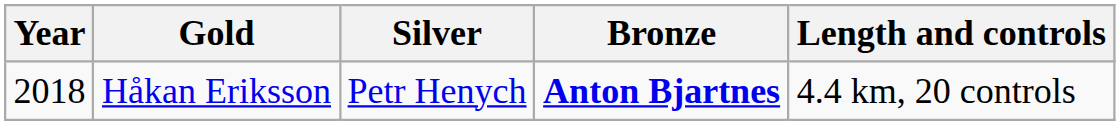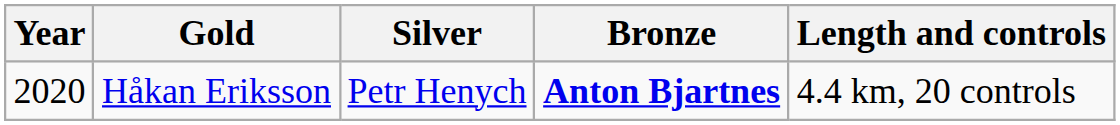 <table class="wikitable">
 <tr>
 <th>Year</th>
 <th>Gold</th>
 <th>Silver</th>
 <th>Bronze</th>
 <th>Length and controls</th>
 </tr>
 <tr>
-<td>2018</td>
+<td>2020</td>
 <td> <a href='#'>Håkan Eriksson</a></td>
 <td> <a href='#'>Petr Henych</a></td>
 <td><strong> <a href='#'>Anton Bjartnes</a></strong></td>
 <td>4.4 km, 20 controls</td>
 </tr>
 </table>
